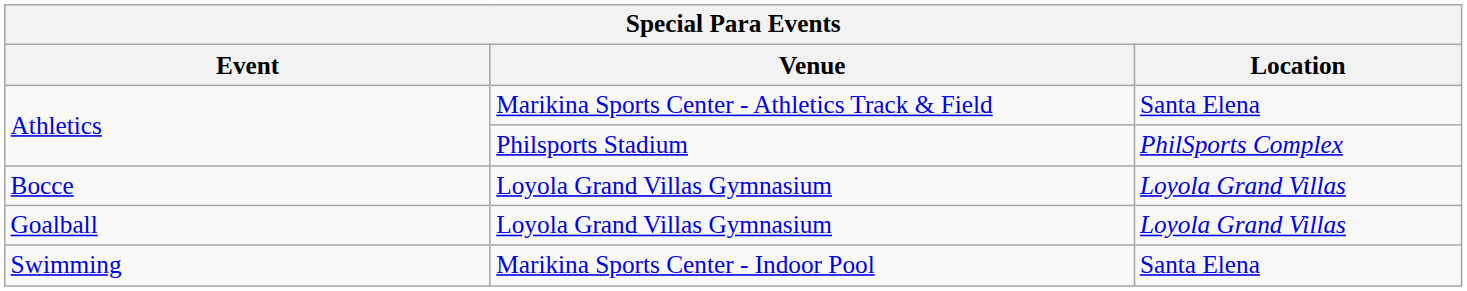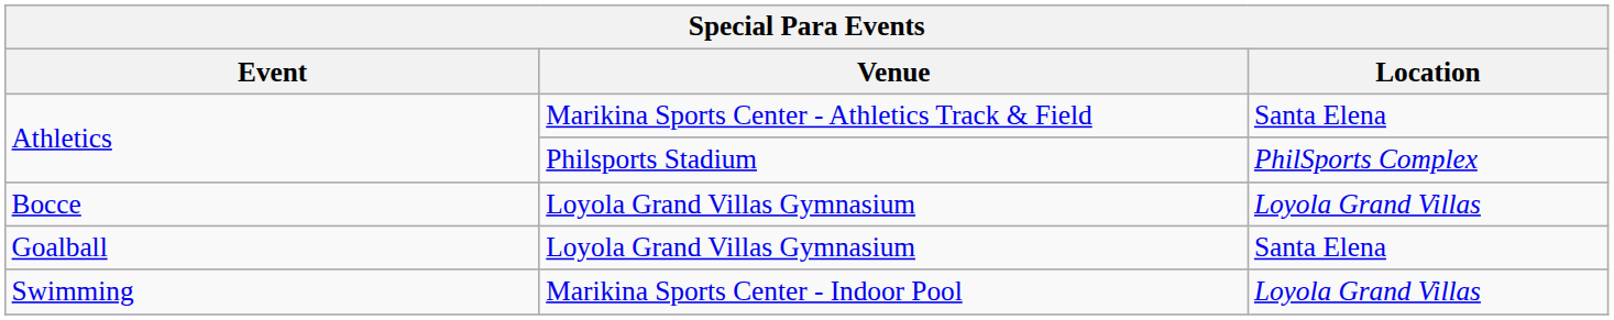 <table class="wikitable">
 <tr>
 <th colspan=5>Special Para Events</th>
 </tr>
 <tr>
 <th style="width:300px;">Event</th>
 <th style="width:400px;">Venue</th>
 <th style="width:200px;">Location</th>
 </tr>
 <tr>
 <td rowspan=2> <a href='#'>Athletics</a></td>
 <td><a href='#'>Marikina Sports Center - Athletics Track & Field</a></td>
 <td><a href='#'>Santa Elena</a></td>
 </tr>
 <tr>
 <td><a href='#'>Philsports Stadium</a></td>
 <td><em><a href='#'>PhilSports Complex</a></em></td>
 </tr>
 <tr>
 <td> <a href='#'>Bocce</a></td>
 <td><a href='#'>Loyola Grand Villas Gymnasium</a></td>
 <td><em><a href='#'>Loyola Grand Villas</a></em></td>
 </tr>
 <tr>
 <td> <a href='#'>Goalball</a></td>
 <td><a href='#'>Loyola Grand Villas Gymnasium</a></td>
-<td><em><a href='#'>Loyola Grand Villas</a></em></td>
+<td><a href='#'>Santa Elena</a></td>
 </tr>
 <tr>
 <td> <a href='#'>Swimming</a></td>
 <td><a href='#'>Marikina Sports Center - Indoor Pool</a></td>
-<td><a href='#'>Santa Elena</a></td>
+<td><em><a href='#'>Loyola Grand Villas</a></em></td>
 </tr>
 </table>
